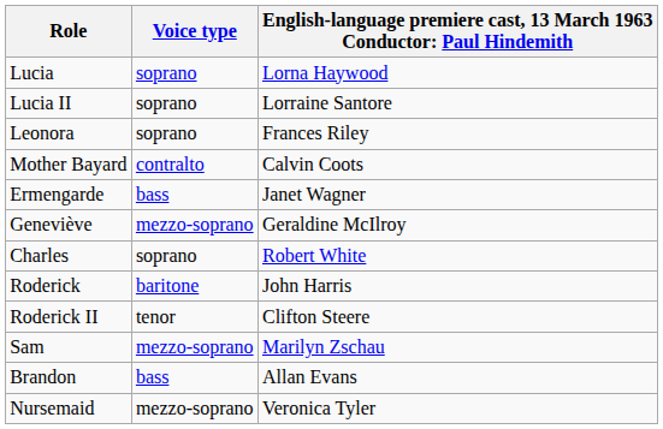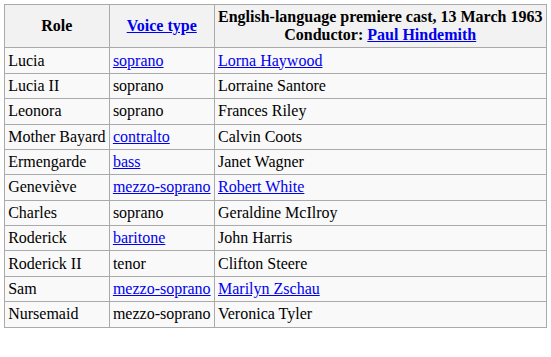 <table class="wikitable">
 <tr>
 <th>Role</th>
 <th><a href='#'>Voice type</a></th>
 <th>English-language premiere cast, 13 March 1963<br>Conductor: <a href='#'>Paul Hindemith</a></th>
 </tr>
 <tr>
 <td>Lucia</td>
 <td><a href='#'>soprano</a></td>
 <td><a href='#'>Lorna Haywood</a></td>
 </tr>
 <tr>
 <td>Lucia II</td>
 <td>soprano</td>
 <td>Lorraine Santore</td>
 </tr>
 <tr>
 <td>Leonora</td>
 <td>soprano</td>
 <td>Frances Riley</td>
 </tr>
 <tr>
 <td>Mother Bayard</td>
 <td><a href='#'>contralto</a></td>
 <td>Calvin Coots</td>
 </tr>
 <tr>
 <td>Ermengarde</td>
 <td><a href='#'>bass</a></td>
 <td>Janet Wagner</td>
 </tr>
 <tr>
 <td>Geneviève</td>
 <td><a href='#'>mezzo-soprano</a></td>
-<td>Geraldine McIlroy</td>
+<td><a href='#'>Robert White</a></td>
 </tr>
 <tr>
 <td>Charles</td>
 <td>soprano</td>
-<td><a href='#'>Robert White</a></td>
+<td>Geraldine McIlroy</td>
 </tr>
 <tr>
 <td>Roderick</td>
 <td><a href='#'>baritone</a></td>
 <td>John Harris</td>
 </tr>
 <tr>
 <td>Roderick II</td>
 <td>tenor</td>
 <td>Clifton Steere</td>
 </tr>
 <tr>
 <td>Sam</td>
 <td><a href='#'>mezzo-soprano</a></td>
 <td><a href='#'>Marilyn Zschau</a></td>
 </tr>
 <tr>
-<td>Brandon</td>
-<td><a href='#'>bass</a></td>
-<td>Allan Evans</td>
-</tr>
-<tr>
 <td>Nursemaid</td>
 <td>mezzo-soprano</td>
 <td>Veronica Tyler</td>
 </tr>
 <tr>
 </tr>
 </table>
